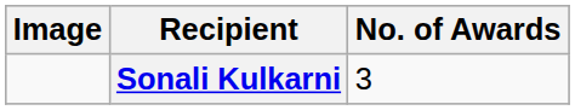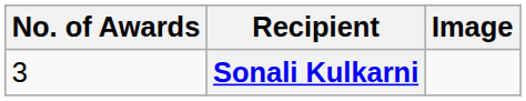 <table class="wikitable">
 <tr>
+<th>No. of Awards</th>
+<th>Recipient</th>
 <th>Image</th>
-<th>Recipient</th>
-<th>No. of Awards</th>
 </tr>
 <tr>
+<td>3</td>
+<th><a href='#'>Sonali Kulkarni</a></th>
 <td></td>
-<th><a href='#'>Sonali Kulkarni</a></th>
-<td>3</td>
 </tr>
 </table>
